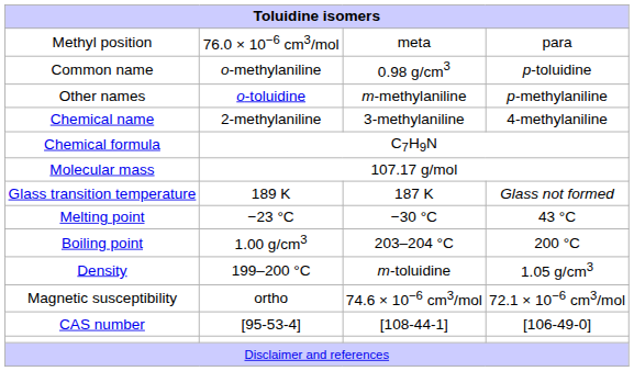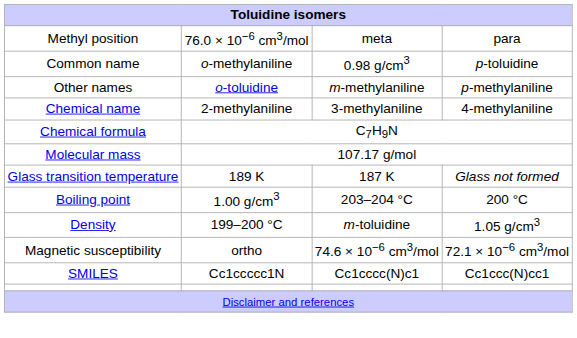 <table class="wikitable" border="1" style="text-align:center; background:#ffffff;">
 <tr>
 <th colspan="4" style="background:#ccccff;">Toluidine isomers</th>
 </tr>
 <tr>
 <td>Methyl position</td>
 <td>76.0 × 10<sup>−6</sup> cm<sup>3</sup>/mol</td>
 <td>meta</td>
 <td>para</td>
 </tr>
 <tr>
 <td>Common name</td>
 <td><em>o</em>-methylaniline</td>
 <td>0.98 g/cm<sup>3</sup></td>
 <td><em>p</em>-toluidine</td>
 </tr>
 <tr>
 <td>Other names</td>
 <td><a href='#'><em>o</em>-toluidine</a></td>
 <td><em>m</em>-methylaniline</td>
 <td><em>p</em>-methylaniline</td>
 </tr>
 <tr>
 <td><a href='#'>Chemical name</a></td>
 <td>2-methylaniline</td>
 <td>3-methylaniline</td>
 <td>4-methylaniline</td>
 </tr>
 <tr>
 <td><a href='#'>Chemical formula</a></td>
 <td colspan="3">C<sub>7</sub>H<sub>9</sub>N</td>
 </tr>
 <tr>
 <td><a href='#'>Molecular mass</a></td>
 <td colspan="3">107.17 g/mol</td>
 </tr>
 <tr>
 <td><a href='#'>Glass transition temperature</a></td>
 <td>189 K</td>
 <td>187 K</td>
 <td><em>Glass not formed</em></td>
 </tr>
 <tr>
-<td><a href='#'>Melting point</a></td>
-<td>−23 °C</td>
-<td>−30 °C</td>
-<td>43 °C</td>
-</tr>
-<tr>
 <td><a href='#'>Boiling point</a></td>
 <td>1.00 g/cm<sup>3</sup></td>
 <td>203–204 °C</td>
 <td>200 °C</td>
 </tr>
 <tr>
 <td><a href='#'>Density</a></td>
 <td>199–200 °C</td>
 <td><em>m</em>-toluidine</td>
 <td>1.05 g/cm<sup>3</sup></td>
 </tr>
 <tr>
 <td>Magnetic susceptibility</td>
 <td>ortho</td>
 <td>74.6 × 10<sup>−6</sup> cm<sup>3</sup>/mol</td>
 <td>72.1 × 10<sup>−6</sup> cm<sup>3</sup>/mol</td>
 </tr>
 <tr>
-<td><a href='#'>CAS number</a></td>
-<td>[95-53-4]</td>
-<td>[108-44-1]</td>
-<td>[106-49-0]</td>
+<td><a href='#'>SMILES</a></td>
+<td>Cc1ccccc1N</td>
+<td>Cc1cccc(N)c1</td>
+<td>Cc1ccc(N)cc1</td>
 </tr>
 <tr>
 <td></td>
 <td></td>
 <td></td>
 <td></td>
 </tr>
 <tr>
 <td colspan=4 style="background:#ccccff;"><small><a href='#'>Disclaimer and references</a></small></td>
 </tr>
 </table>
